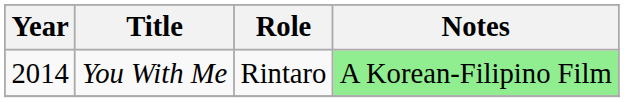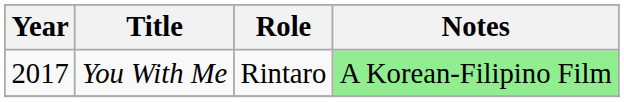 <table class="wikitable sortable">
 <tr>
 <th>Year</th>
 <th>Title</th>
 <th>Role</th>
 <th class="unsortable">Notes</th>
 </tr>
 <tr>
-<td>2014</td>
+<td>2017</td>
 <td><em>You With Me</em> </td>
 <td>Rintaro</td>
 <td style="background: lightgreen;">A Korean-Filipino Film</td>
 </tr>
 <tr>
 </tr>
 </table>
